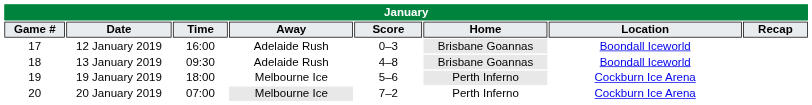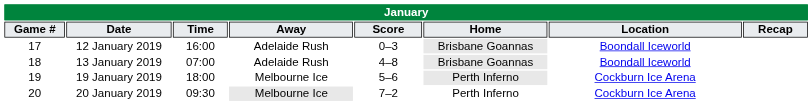 <table class="toccolours" style="width:70em;text-align: center">
 <tr>
 <th colspan="8" style="background:#00843d;color:white;border:#00843d 1px solid">January</th>
 </tr>
 <tr>
 <th style="background:#e9ecef;color:black;border:#000000 1px solid; width: 40px">Game #</th>
 <th style="background:#e9ecef;color:black;border:#000000 1px solid; width: 80px">Date</th>
 <th style="background:#e9ecef;color:black;border:#000000 1px solid; width: 40px">Time</th>
 <th style="background:#e9ecef;color:black;border:#000000 1px solid; width: 95px">Away</th>
 <th style="background:#e9ecef;color:black;border:#000000 1px solid; width: 50px">Score</th>
 <th style="background:#e9ecef;color:black;border:#000000 1px solid; width: 95px">Home</th>
 <th style="background:#e9ecef;color:black;border:#000000 1px solid; width: 150px">Location</th>
 <th style="background:#e9ecef;color:black;border:#000000 1px solid; width: 40px">Recap</th>
 </tr>
 <tr>
 <td>17</td>
 <td>12 January 2019</td>
 <td>16:00</td>
 <td>Adelaide Rush</td>
 <td>0–3</td>
 <td bgcolor="#e8e8e8">Brisbane Goannas</td>
 <td><a href='#'>Boondall Iceworld</a></td>
 <td></td>
 </tr>
 <tr>
 <td>18</td>
 <td>13 January 2019</td>
-<td>09:30</td>
+<td>07:00</td>
 <td>Adelaide Rush</td>
 <td>4–8</td>
 <td bgcolor="#e8e8e8">Brisbane Goannas</td>
 <td><a href='#'>Boondall Iceworld</a></td>
 <td></td>
 </tr>
 <tr>
 <td>19</td>
 <td>19 January 2019</td>
 <td>18:00</td>
 <td>Melbourne Ice</td>
 <td>5–6</td>
 <td bgcolor="#e8e8e8">Perth Inferno</td>
 <td><a href='#'>Cockburn Ice Arena</a></td>
 <td></td>
 </tr>
 <tr>
 <td>20</td>
 <td>20 January 2019</td>
-<td>07:00</td>
+<td>09:30</td>
 <td bgcolor="#e8e8e8">Melbourne Ice</td>
 <td>7–2</td>
 <td>Perth Inferno</td>
 <td><a href='#'>Cockburn Ice Arena</a></td>
 <td></td>
 </tr>
 <tr>
 </tr>
 </table>
